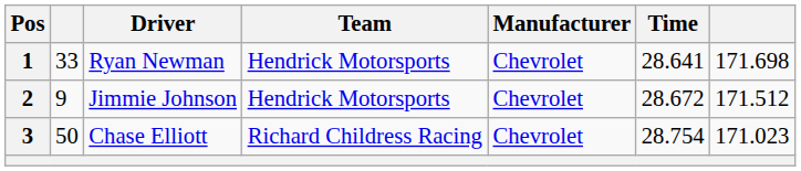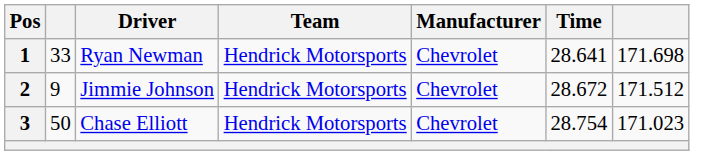 <table class="wikitable" style="font-size:95%">
 <tr>
 <th>Pos</th>
 <th></th>
 <th>Driver</th>
 <th>Team</th>
 <th>Manufacturer</th>
 <th>Time</th>
 <th></th>
 </tr>
 <tr>
 <th>1</th>
 <td>33</td>
 <td><a href='#'>Ryan Newman</a></td>
 <td><a href='#'>Hendrick Motorsports</a></td>
 <td><a href='#'>Chevrolet</a></td>
 <td>28.641</td>
 <td>171.698</td>
 </tr>
 <tr>
 <th>2</th>
 <td>9</td>
 <td><a href='#'>Jimmie Johnson</a></td>
 <td><a href='#'>Hendrick Motorsports</a></td>
 <td><a href='#'>Chevrolet</a></td>
 <td>28.672</td>
 <td>171.512</td>
 </tr>
 <tr>
 <th>3</th>
 <td>50</td>
 <td><a href='#'>Chase Elliott</a></td>
-<td><a href='#'>Richard Childress Racing</a></td>
+<td><a href='#'>Hendrick Motorsports</a></td>
 <td><a href='#'>Chevrolet</a></td>
 <td>28.754</td>
 <td>171.023</td>
 </tr>
 <tr>
 <th colspan="7"></th>
 </tr>
 </table>
